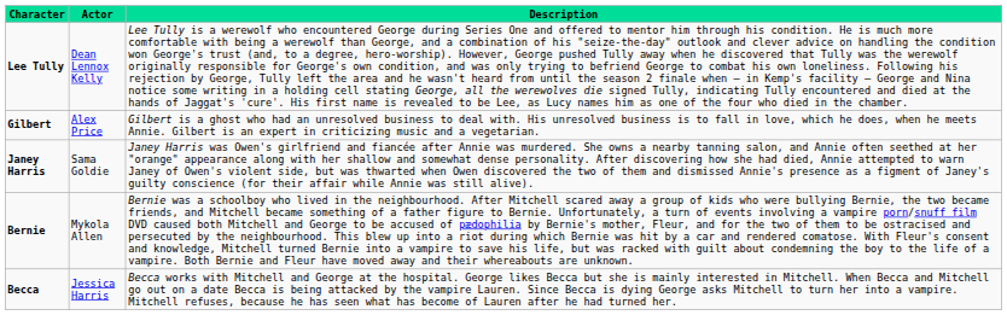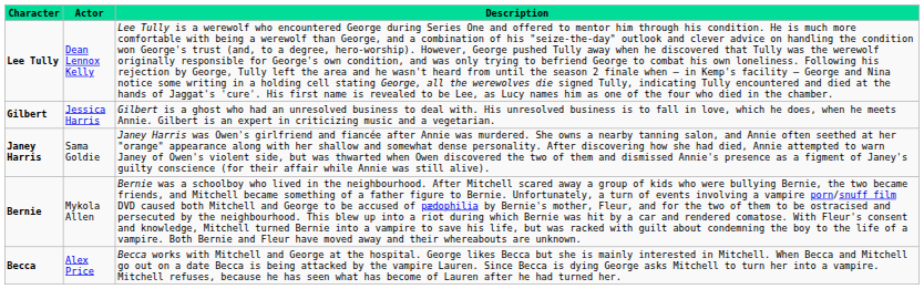 <table class="wikitable sortable">
 <tr>
 <th style="background:#00DD99;">Character</th>
 <th style="background:#00DD99;">Actor</th>
 <th style="background:#00DD99;">Description</th>
 </tr>
 <tr>
 <td> <strong>Lee Tully</strong></td>
 <td><a href='#'>Dean Lennox Kelly</a></td>
 <td><em>Lee Tully</em> is a werewolf who encountered George during Series One and offered to mentor him through his condition. He is much more comfortable with being a werewolf than George, and a combination of his "seize-the-day" outlook and clever advice on handling the condition won George's trust (and, to a degree, hero-worship). However, George pushed Tully away when he discovered that Tully was the werewolf originally responsible for George's own condition, and was only trying to befriend George to combat his own loneliness. Following his rejection by George, Tully left the area and he wasn't heard from until the season 2 finale when – in Kemp's facility – George and Nina notice some writing in a holding cell stating <em>George, all the werewolves die</em> signed Tully, indicating Tully encountered and died at the hands of Jaggat's 'cure'. His first name is revealed to be Lee, as Lucy names him as one of the four who died in the chamber.</td>
 </tr>
 <tr>
 <td> <strong>Gilbert</strong></td>
-<td><a href='#'>Alex Price</a></td>
+<td><a href='#'>Jessica Harris</a></td>
 <td><em>Gilbert</em> is a ghost who had an unresolved business to deal with. His unresolved business is to fall in love, which he does, when he meets Annie. Gilbert is an expert in criticizing music and a vegetarian.</td>
 </tr>
 <tr>
 <td> <strong>Janey Harris</strong></td>
 <td>Sama Goldie</td>
 <td><em>Janey Harris</em> was Owen's girlfriend and fiancée after Annie was murdered. She owns a nearby tanning salon, and Annie often seethed at her "orange" appearance along with her shallow and somewhat dense personality. After discovering how she had died, Annie attempted to warn Janey of Owen's violent side, but was thwarted when Owen discovered the two of them and dismissed Annie's presence as a figment of Janey's guilty conscience (for their affair while Annie was still alive).</td>
 </tr>
 <tr>
 <td> <strong>Bernie</strong></td>
 <td>Mykola Allen</td>
 <td><em>Bernie</em> was a schoolboy who lived in the neighbourhood. After Mitchell scared away a group of kids who were bullying Bernie, the two became friends, and Mitchell became something of a father figure to Bernie. Unfortunately, a turn of events involving a vampire <a href='#'>porn</a>/<a href='#'>snuff film</a> DVD caused both Mitchell and George to be accused of <a href='#'>pædophilia</a> by Bernie's mother, Fleur, and for the two of them to be ostracised and persecuted by the neighbourhood. This blew up into a riot during which Bernie was hit by a car and rendered comatose. With Fleur's consent and knowledge, Mitchell turned Bernie into a vampire to save his life, but was racked with guilt about condemning the boy to the life of a vampire. Both Bernie and Fleur have moved away and their whereabouts are unknown.</td>
 </tr>
 <tr>
 <td> <strong>Becca</strong></td>
-<td><a href='#'>Jessica Harris</a></td>
+<td><a href='#'>Alex Price</a></td>
 <td><em>Becca</em> works with Mitchell and George at the hospital. George likes Becca but she is mainly interested in Mitchell. When Becca and Mitchell go out on a date Becca is being attacked by the vampire Lauren. Since Becca is dying George asks Mitchell to turn her into a vampire. Mitchell refuses, because he has seen what has become of Lauren after he had turned her.</td>
 </tr>
 </table>
